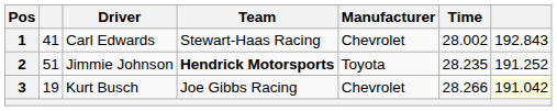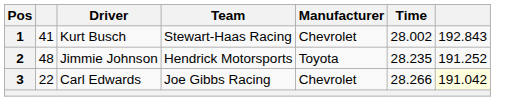 <table class="wikitable" style="font-size:95%">
 <tr>
 <th>Pos</th>
 <th></th>
 <th>Driver</th>
 <th>Team</th>
 <th>Manufacturer</th>
 <th>Time</th>
 <th></th>
 </tr>
 <tr>
 <th>1</th>
 <td>41</td>
-<td>Carl Edwards</td>
+<td>Kurt Busch</td>
 <td>Stewart-Haas Racing</td>
 <td>Chevrolet</td>
 <td>28.002</td>
 <td>192.843</td>
 </tr>
 <tr>
 <th>2</th>
-<td>51</td>
+<td>48</td>
 <td>Jimmie Johnson</td>
-<td><strong>Hendrick Motorsports</strong></td>
+<td>Hendrick Motorsports</td>
 <td>Toyota</td>
 <td>28.235</td>
 <td>191.252</td>
 </tr>
 <tr>
 <th>3</th>
-<td>19</td>
-<td>Kurt Busch</td>
+<td>22</td>
+<td>Carl Edwards</td>
 <td>Joe Gibbs Racing</td>
 <td>Chevrolet</td>
 <td>28.266</td>
 <td style="background: lightyellow;">191.042</td>
 </tr>
 <tr>
 <th colspan="7"></th>
 </tr>
 </table>
